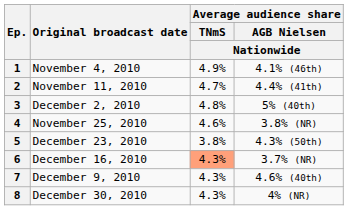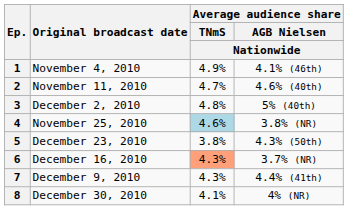 <table class="wikitable">
 <tr>
 <th rowspan="3">Ep.</th>
 <th rowspan="3">Original broadcast date</th>
 <th colspan="2">Average audience share</th>
 </tr>
 <tr>
 <th>TNmS</th>
 <th>AGB Nielsen</th>
 </tr>
 <tr>
 <th colspan="2">Nationwide</th>
 </tr>
 <tr>
 <th>1</th>
 <td>November 4, 2010</td>
 <td style="text-align:center;">4.9%</td>
 <td style="text-align:center;">4.1% <small>(46th)</small></td>
 </tr>
 <tr>
 <th>2</th>
 <td>November 11, 2010</td>
 <td style="text-align:center;">4.7%</td>
-<td style="text-align:center;">4.4% <small>(41th)</small></td>
+<td style="text-align:center;">4.6% <small>(40th)</small></td>
 </tr>
 <tr>
 <th>3</th>
 <td>December 2, 2010</td>
 <td style="text-align:center;">4.8%</td>
 <td style="text-align:center;">5% <small>(40th)</small></td>
 </tr>
 <tr>
 <th>4</th>
 <td>November 25, 2010</td>
-<td style="text-align:center;">4.6%</td>
+<td style="background: lightblue; text-align:center;">4.6%</td>
 <td style="text-align:center;">3.8% <small>(NR)</small></td>
 </tr>
 <tr>
 <th>5</th>
 <td>December 23, 2010</td>
 <td style="text-align:center;">3.8%</td>
 <td style="text-align:center;">4.3% <small>(50th)</small></td>
 </tr>
 <tr>
 <th>6</th>
 <td>December 16, 2010</td>
 <td style="background: lightsalmon; text-align:center;">4.3%</td>
 <td style="text-align:center;">3.7% <small>(NR)</small></td>
 </tr>
 <tr>
 <th>7</th>
 <td>December 9, 2010</td>
 <td style="text-align:center;">4.3%</td>
-<td style="text-align:center;">4.6% <small>(40th)</small></td>
+<td style="text-align:center;">4.4% <small>(41th)</small></td>
 </tr>
 <tr>
 <th>8</th>
 <td>December 30, 2010</td>
-<td style="text-align:center;">4.3%</td>
+<td style="text-align:center;">4.1%</td>
 <td style="text-align:center;">4% <small>(NR)</small></td>
 </tr>
 </table>
